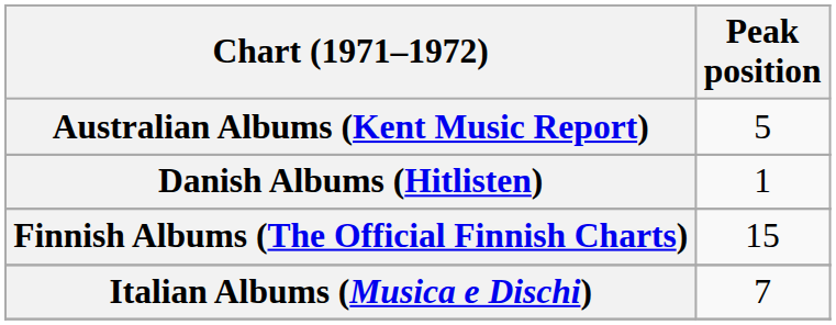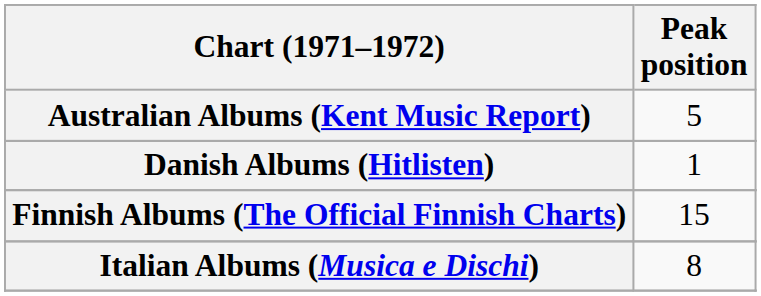 <table class="wikitable sortable plainrowheaders" style="text-align:center">
 <tr>
 <th scope="col">Chart (1971–1972)</th>
 <th scope="col">Peak<br> position</th>
 </tr>
 <tr>
 <th scope="row">Australian Albums (<a href='#'>Kent Music Report</a>)</th>
 <td align="center">5</td>
 </tr>
 <tr>
 </tr>
 <tr>
 <th scope="row">Danish Albums (<a href='#'>Hitlisten</a>)</th>
 <td align="center">1</td>
 </tr>
 <tr>
 </tr>
 <tr>
 <th scope="row">Finnish Albums (<a href='#'>The Official Finnish Charts</a>)</th>
 <td align="center">15</td>
 </tr>
 <tr>
 </tr>
 <tr>
 <th scope="row">Italian Albums (<em><a href='#'>Musica e Dischi</a></em>)</th>
-<td align="center">7</td>
+<td align="center">8</td>
 </tr>
 <tr>
 </tr>
 <tr>
 </tr>
 <tr>
 </tr>
 </table>
